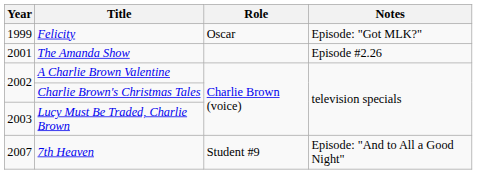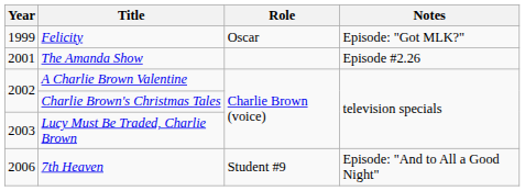 <table class="wikitable">
 <tr>
 <th>Year</th>
 <th>Title</th>
 <th>Role</th>
 <th>Notes</th>
 </tr>
 <tr>
 <td>1999</td>
 <td><em><a href='#'>Felicity</a></em></td>
 <td>Oscar</td>
 <td>Episode: "Got MLK?"</td>
 </tr>
 <tr>
 <td>2001</td>
 <td><em><a href='#'>The Amanda Show</a></em></td>
 <td></td>
 <td>Episode #2.26</td>
 </tr>
 <tr>
 <td rowspan="2">2002</td>
 <td><em><a href='#'>A Charlie Brown Valentine</a></em></td>
 <td rowspan="3"><a href='#'>Charlie Brown</a> (voice)</td>
 <td rowspan="3">television specials</td>
 </tr>
 <tr>
 <td><em><a href='#'>Charlie Brown's Christmas Tales</a></em></td>
 </tr>
 <tr>
 <td>2003</td>
 <td><em><a href='#'>Lucy Must Be Traded, Charlie Brown</a></em></td>
 </tr>
 <tr>
-<td>2007</td>
+<td>2006</td>
 <td><em><a href='#'>7th Heaven</a></em></td>
 <td>Student #9</td>
 <td>Episode: "And to All a Good Night"</td>
 </tr>
 </table>
